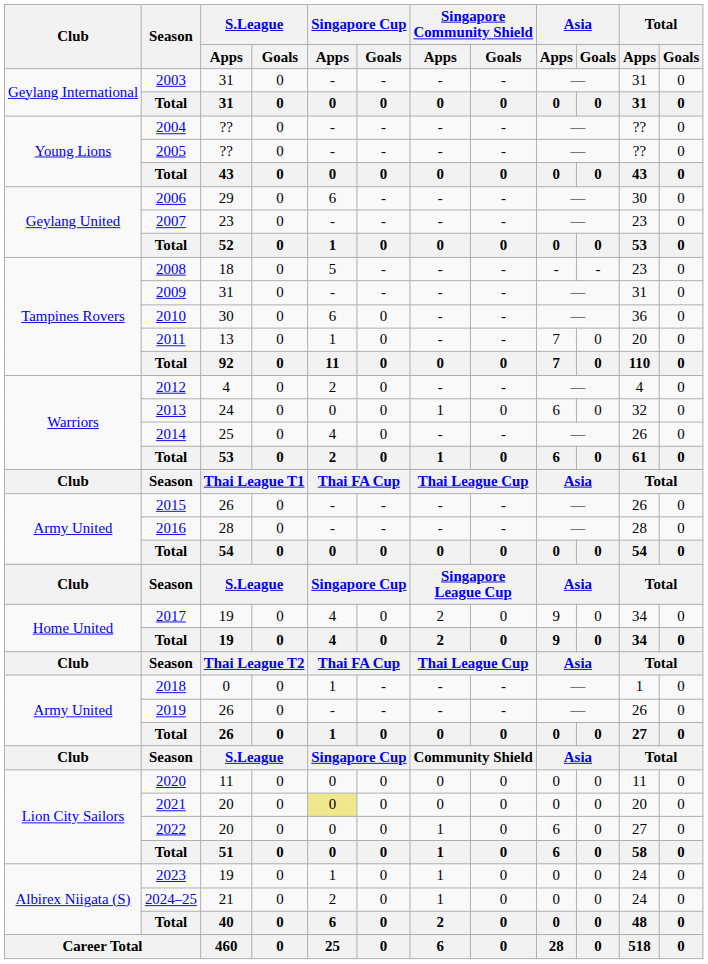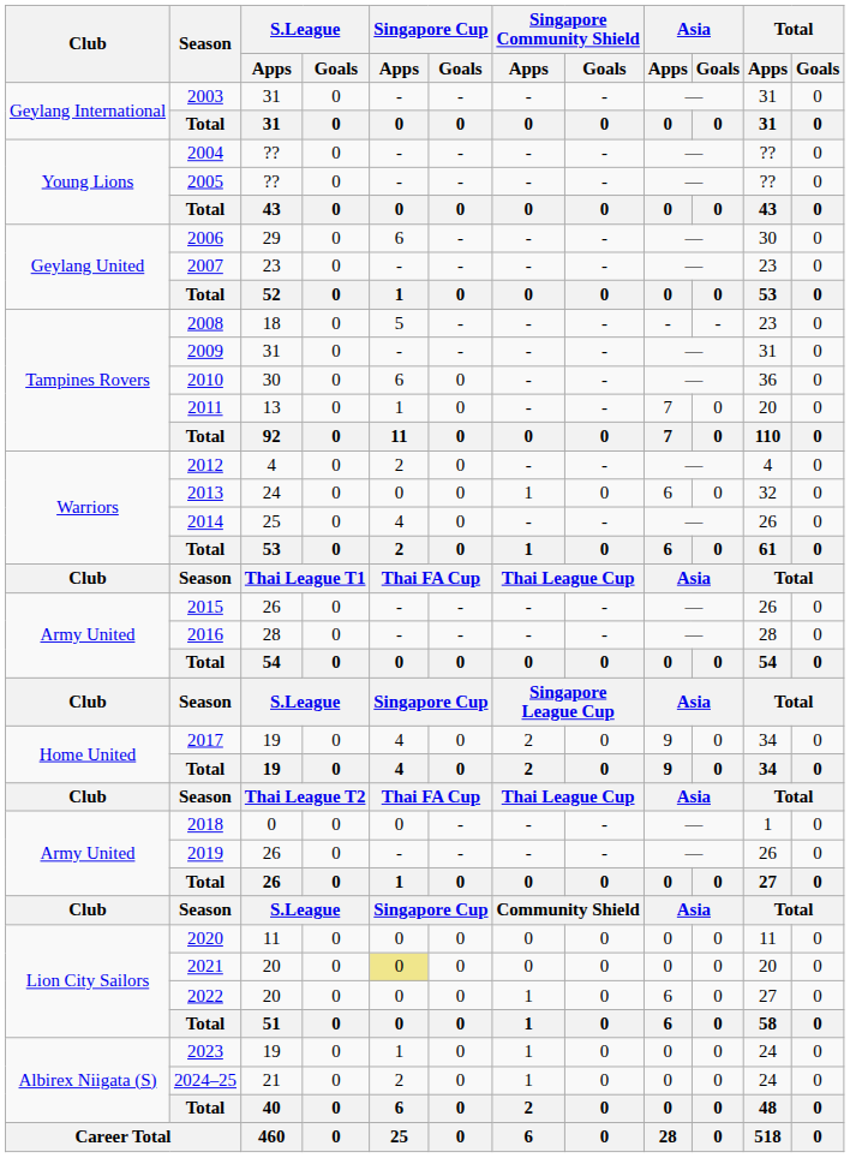 <table class="wikitable" style="text-align:center">
 <tr>
 <th rowspan="2">Club</th>
 <th rowspan="2">Season</th>
 <th colspan="2"><a href='#'>S.League</a></th>
 <th colspan="2"><a href='#'>Singapore Cup</a></th>
 <th colspan="2"><a href='#'>Singapore</a><br><a href='#'>Community Shield</a></th>
 <th colspan="2"><a href='#'>Asia</a></th>
 <th colspan="2">Total</th>
 </tr>
 <tr>
 <th>Apps</th>
 <th>Goals</th>
 <th>Apps</th>
 <th>Goals</th>
 <th>Apps</th>
 <th>Goals</th>
 <th>Apps</th>
 <th>Goals</th>
 <th>Apps</th>
 <th>Goals</th>
 </tr>
 <tr>
 <td rowspan="2"><a href='#'>Geylang International</a></td>
 <td><a href='#'>2003</a></td>
 <td>31</td>
 <td>0</td>
 <td>-</td>
 <td>-</td>
 <td>-</td>
 <td>-</td>
 <td colspan='2'>—</td>
 <td>31</td>
 <td>0</td>
 </tr>
 <tr>
 <th>Total</th>
 <th>31</th>
 <th>0</th>
 <th>0</th>
 <th>0</th>
 <th>0</th>
 <th>0</th>
 <th>0</th>
 <th>0</th>
 <th>31</th>
 <th>0</th>
 </tr>
 <tr>
 <td rowspan="3"><a href='#'>Young Lions</a></td>
 <td><a href='#'>2004</a></td>
 <td>??</td>
 <td>0</td>
 <td>-</td>
 <td>-</td>
 <td>-</td>
 <td>-</td>
 <td colspan='2'>—</td>
 <td>??</td>
 <td>0</td>
 </tr>
 <tr>
 <td><a href='#'>2005</a></td>
 <td>??</td>
 <td>0</td>
 <td>-</td>
 <td>-</td>
 <td>-</td>
 <td>-</td>
 <td colspan='2'>—</td>
 <td>??</td>
 <td>0</td>
 </tr>
 <tr>
 <th>Total</th>
 <th>43</th>
 <th>0</th>
 <th>0</th>
 <th>0</th>
 <th>0</th>
 <th>0</th>
 <th>0</th>
 <th>0</th>
 <th>43</th>
 <th>0</th>
 </tr>
 <tr>
 <td rowspan="3"><a href='#'>Geylang United</a></td>
 <td><a href='#'>2006</a></td>
 <td>29</td>
 <td>0</td>
 <td>6</td>
 <td>-</td>
 <td>-</td>
 <td>-</td>
 <td colspan='2'>—</td>
 <td>30</td>
 <td>0</td>
 </tr>
 <tr>
 <td><a href='#'>2007</a></td>
 <td>23</td>
 <td>0</td>
 <td>-</td>
 <td>-</td>
 <td>-</td>
 <td>-</td>
 <td colspan='2'>—</td>
 <td>23</td>
 <td>0</td>
 </tr>
 <tr>
 <th>Total</th>
 <th>52</th>
 <th>0</th>
 <th>1</th>
 <th>0</th>
 <th>0</th>
 <th>0</th>
 <th>0</th>
 <th>0</th>
 <th>53</th>
 <th>0</th>
 </tr>
 <tr>
 <td rowspan="5"><a href='#'>Tampines Rovers</a></td>
 <td><a href='#'>2008</a></td>
 <td>18</td>
 <td>0</td>
 <td>5</td>
 <td>-</td>
 <td>-</td>
 <td>-</td>
 <td>-</td>
 <td>-</td>
 <td>23</td>
 <td>0</td>
 </tr>
 <tr>
 <td><a href='#'>2009</a></td>
 <td>31</td>
 <td>0</td>
 <td>-</td>
 <td>-</td>
 <td>-</td>
 <td>-</td>
 <td colspan="2">—</td>
 <td>31</td>
 <td>0</td>
 </tr>
 <tr>
 <td><a href='#'>2010</a></td>
 <td>30</td>
 <td>0</td>
 <td>6</td>
 <td>0</td>
 <td>-</td>
 <td>-</td>
 <td colspan='2'>—</td>
 <td>36</td>
 <td>0</td>
 </tr>
 <tr>
 <td><a href='#'>2011</a></td>
 <td>13</td>
 <td>0</td>
 <td>1</td>
 <td>0</td>
 <td>-</td>
 <td>-</td>
 <td>7</td>
 <td>0</td>
 <td>20</td>
 <td>0</td>
 </tr>
 <tr>
 <th>Total</th>
 <th>92</th>
 <th>0</th>
 <th>11</th>
 <th>0</th>
 <th>0</th>
 <th>0</th>
 <th>7</th>
 <th>0</th>
 <th>110</th>
 <th>0</th>
 </tr>
 <tr>
 <td rowspan="4"><a href='#'>Warriors</a></td>
 <td><a href='#'>2012</a></td>
 <td>4</td>
 <td>0</td>
 <td>2</td>
 <td>0</td>
 <td>-</td>
 <td>-</td>
 <td colspan='2'>—</td>
 <td>4</td>
 <td>0</td>
 </tr>
 <tr>
 <td><a href='#'>2013</a></td>
 <td>24</td>
 <td>0</td>
 <td>0</td>
 <td>0</td>
 <td>1</td>
 <td>0</td>
 <td>6</td>
 <td>0</td>
 <td>32</td>
 <td>0</td>
 </tr>
 <tr>
 <td><a href='#'>2014</a></td>
 <td>25</td>
 <td>0</td>
 <td>4</td>
 <td>0</td>
 <td>-</td>
 <td>-</td>
 <td colspan='2'>—</td>
 <td>26</td>
 <td>0</td>
 </tr>
 <tr>
 <th>Total</th>
 <th>53</th>
 <th>0</th>
 <th>2</th>
 <th>0</th>
 <th>1</th>
 <th>0</th>
 <th>6</th>
 <th>0</th>
 <th>61</th>
 <th>0</th>
 </tr>
 <tr>
 <th>Club</th>
 <th>Season</th>
 <th colspan="2"><a href='#'>Thai League T1</a></th>
 <th colspan="2"><a href='#'>Thai FA Cup</a></th>
 <th colspan="2"><a href='#'>Thai League Cup</a></th>
 <th colspan="2"><a href='#'>Asia</a></th>
 <th colspan="2">Total</th>
 </tr>
 <tr>
 <td rowspan="3"><a href='#'>Army United</a></td>
 <td><a href='#'>2015</a></td>
 <td>26</td>
 <td>0</td>
 <td>-</td>
 <td>-</td>
 <td>-</td>
 <td>-</td>
 <td colspan='2'>—</td>
 <td>26</td>
 <td>0</td>
 </tr>
 <tr>
 <td><a href='#'>2016</a></td>
 <td>28</td>
 <td>0</td>
 <td>-</td>
 <td>-</td>
 <td>-</td>
 <td>-</td>
 <td colspan='2'>—</td>
 <td>28</td>
 <td>0</td>
 </tr>
 <tr>
 <th>Total</th>
 <th>54</th>
 <th>0</th>
 <th>0</th>
 <th>0</th>
 <th>0</th>
 <th>0</th>
 <th>0</th>
 <th>0</th>
 <th>54</th>
 <th>0</th>
 </tr>
 <tr>
 <th>Club</th>
 <th>Season</th>
 <th colspan="2"><a href='#'>S.League</a></th>
 <th colspan="2"><a href='#'>Singapore Cup</a></th>
 <th colspan="2"><a href='#'>Singapore<br>League Cup</a></th>
 <th colspan="2"><a href='#'>Asia</a></th>
 <th colspan="2">Total</th>
 </tr>
 <tr>
 <td rowspan="2"><a href='#'>Home United</a></td>
 <td><a href='#'>2017</a></td>
 <td>19</td>
 <td>0</td>
 <td>4</td>
 <td>0</td>
 <td>2</td>
 <td>0</td>
 <td>9</td>
 <td>0</td>
 <td>34</td>
 <td>0</td>
 </tr>
 <tr>
 <th>Total</th>
 <th>19</th>
 <th>0</th>
 <th>4</th>
 <th>0</th>
 <th>2</th>
 <th>0</th>
 <th>9</th>
 <th>0</th>
 <th>34</th>
 <th>0</th>
 </tr>
 <tr>
 <th>Club</th>
 <th>Season</th>
 <th colspan="2"><a href='#'>Thai League T2</a></th>
 <th colspan="2"><a href='#'>Thai FA Cup</a></th>
 <th colspan="2"><a href='#'>Thai League Cup</a></th>
 <th colspan="2"><a href='#'>Asia</a></th>
 <th colspan="2">Total</th>
 </tr>
 <tr>
 <td rowspan="3"><a href='#'>Army United</a></td>
 <td><a href='#'>2018</a></td>
 <td>0</td>
 <td>0</td>
-<td>1</td>
+<td>0</td>
 <td>-</td>
 <td>-</td>
 <td>-</td>
 <td colspan='2'>—</td>
 <td>1</td>
 <td>0</td>
 </tr>
 <tr>
 <td><a href='#'>2019</a></td>
 <td>26</td>
 <td>0</td>
 <td>-</td>
 <td>-</td>
 <td>-</td>
 <td>-</td>
 <td colspan='2'>—</td>
 <td>26</td>
 <td>0</td>
 </tr>
 <tr>
 <th>Total</th>
 <th>26</th>
 <th>0</th>
 <th>1</th>
 <th>0</th>
 <th>0</th>
 <th>0</th>
 <th>0</th>
 <th>0</th>
 <th>27</th>
 <th>0</th>
 </tr>
 <tr>
 <th>Club</th>
 <th>Season</th>
 <th colspan="2"><a href='#'>S.League</a></th>
 <th colspan="2"><a href='#'>Singapore Cup</a></th>
 <th colspan="2">Community Shield</th>
 <th colspan="2"><a href='#'>Asia</a></th>
 <th colspan="2">Total</th>
 </tr>
 <tr>
 <td rowspan="4"><a href='#'>Lion City Sailors</a></td>
 <td><a href='#'>2020</a></td>
 <td>11</td>
 <td>0</td>
 <td>0</td>
 <td>0</td>
 <td>0</td>
 <td>0</td>
 <td>0</td>
 <td>0</td>
 <td>11</td>
 <td>0</td>
 </tr>
 <tr>
 <td><a href='#'>2021</a></td>
 <td>20</td>
 <td>0</td>
 <td style="background: khaki;">0</td>
 <td>0</td>
 <td>0</td>
 <td>0</td>
 <td>0</td>
 <td>0</td>
 <td>20</td>
 <td>0</td>
 </tr>
 <tr>
 <td><a href='#'>2022</a></td>
 <td>20</td>
 <td>0</td>
 <td>0</td>
 <td>0</td>
 <td>1</td>
 <td>0</td>
 <td>6</td>
 <td>0</td>
 <td>27</td>
 <td>0</td>
 </tr>
 <tr>
 <th>Total</th>
 <th>51</th>
 <th>0</th>
 <th>0</th>
 <th>0</th>
 <th>1</th>
 <th>0</th>
 <th>6</th>
 <th>0</th>
 <th>58</th>
 <th>0</th>
 </tr>
 <tr>
 <td rowspan="3"><a href='#'>Albirex Niigata (S)</a></td>
 <td><a href='#'>2023</a></td>
 <td>19</td>
 <td>0</td>
 <td>1</td>
 <td>0</td>
 <td>1</td>
 <td>0</td>
 <td>0</td>
 <td>0</td>
 <td>24</td>
 <td>0</td>
 </tr>
 <tr>
 <td><a href='#'>2024–25</a></td>
 <td>21</td>
 <td>0</td>
 <td>2</td>
 <td>0</td>
 <td>1</td>
 <td>0</td>
 <td>0</td>
 <td>0</td>
 <td>24</td>
 <td>0</td>
 </tr>
 <tr>
 <th>Total</th>
 <th>40</th>
 <th>0</th>
 <th>6</th>
 <th>0</th>
 <th>2</th>
 <th>0</th>
 <th>0</th>
 <th>0</th>
 <th>48</th>
 <th>0</th>
 </tr>
 <tr>
 <th colspan="2">Career Total</th>
 <th>460</th>
 <th>0</th>
 <th>25</th>
 <th>0</th>
 <th>6</th>
 <th>0</th>
 <th>28</th>
 <th>0</th>
 <th>518</th>
 <th>0</th>
 </tr>
 </table>
